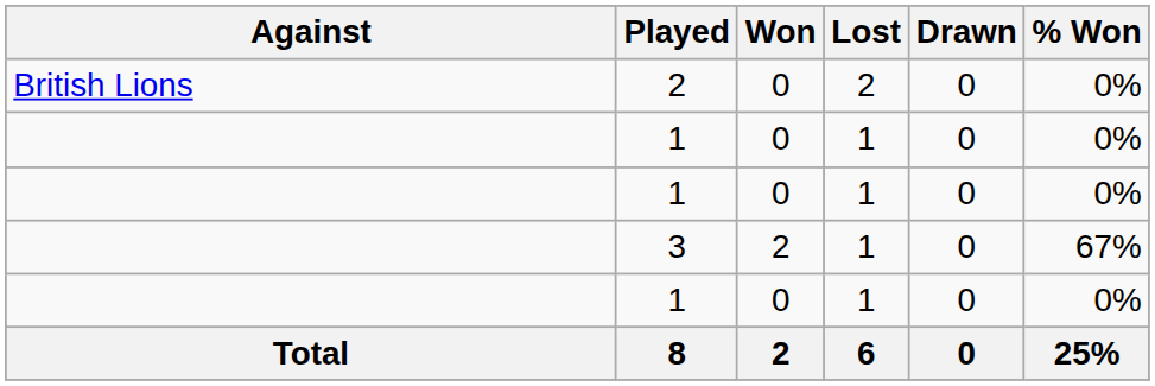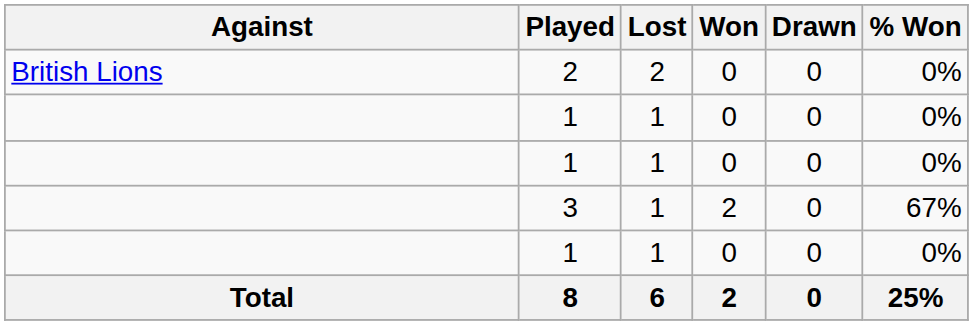 <table class="sortable wikitable" style="font-size:97%; text-align:center;">
 <tr>
 <th width=280>Against</th>
 <th>Played</th>
+<th>Lost</th>
 <th>Won</th>
-<th>Lost</th>
 <th>Drawn</th>
 <th>% Won</th>
 </tr>
 <tr>
 <td align="left"> <a href='#'>British Lions</a></td>
 <td>2</td>
+<td>2</td>
 <td>0</td>
-<td>2</td>
 <td>0</td>
 <td align="right">0%</td>
 </tr>
 <tr>
 <td align="left"></td>
 <td>1</td>
+<td>1</td>
 <td>0</td>
-<td>1</td>
 <td>0</td>
 <td align="right">0%</td>
 </tr>
 <tr>
 <td align="left"></td>
 <td>1</td>
+<td>1</td>
 <td>0</td>
-<td>1</td>
 <td>0</td>
 <td align="right">0%</td>
 </tr>
 <tr>
 <td align="left"></td>
 <td>3</td>
+<td>1</td>
 <td>2</td>
-<td>1</td>
 <td>0</td>
 <td align="right">67%</td>
 </tr>
 <tr>
 <td align="left"></td>
 <td>1</td>
+<td>1</td>
 <td>0</td>
-<td>1</td>
 <td>0</td>
 <td align="right">0%</td>
 </tr>
 <tr class="sortbottom">
 <th>Total</th>
 <th>8</th>
+<th>6</th>
 <th>2</th>
-<th>6</th>
 <th>0</th>
 <th>25%</th>
 </tr>
 </table>
